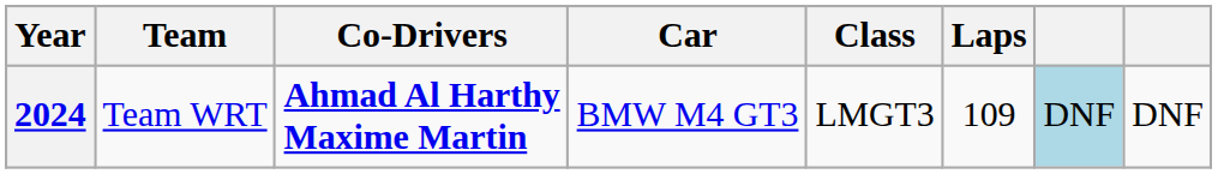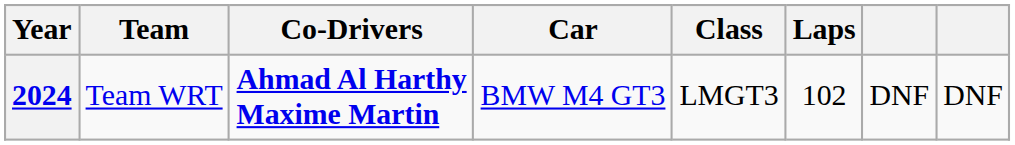 <table class="wikitable" style="text-align:center; font-size:90%">
 <tr>
 <th>Year</th>
 <th>Team</th>
 <th>Co-Drivers</th>
 <th>Car</th>
 <th>Class</th>
 <th>Laps</th>
 <th></th>
 <th></th>
 </tr>
 <tr>
 <th><a href='#'>2024</a></th>
 <td align="left"> <a href='#'>Team WRT</a></td>
 <td align="left"><strong> <a href='#'>Ahmad Al Harthy</a><br> <a href='#'>Maxime Martin</a></strong></td>
 <td align="left"><a href='#'>BMW M4 GT3</a></td>
 <td>LMGT3</td>
-<td>109</td>
-<td style="background: lightblue;">DNF</td>
+<td>102</td>
+<td>DNF</td>
 <td>DNF</td>
 </tr>
 </table>
